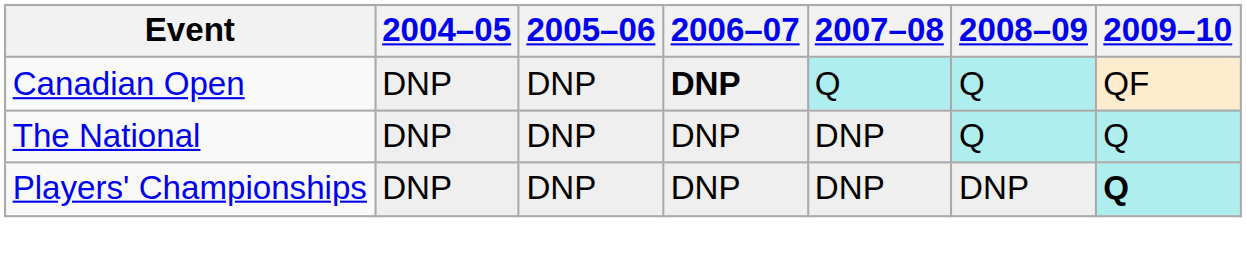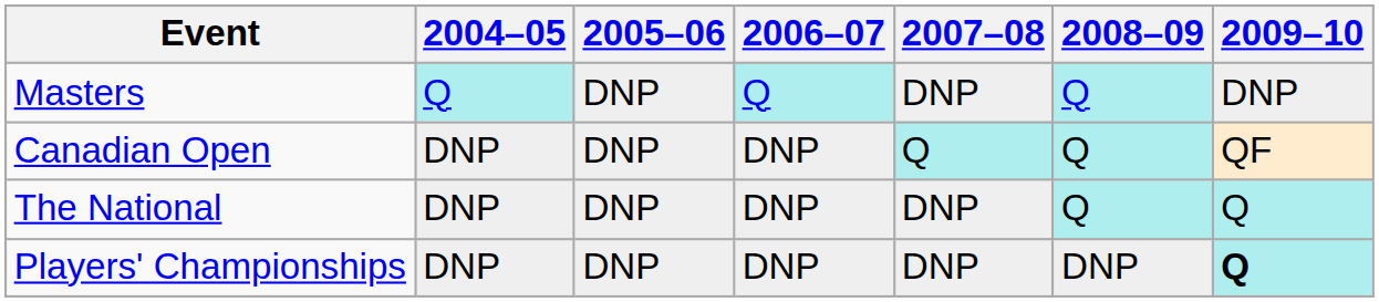 <table class="wikitable" border="1">
 <tr>
 <th>Event</th>
 <th><a href='#'>2004–05</a></th>
 <th><a href='#'>2005–06</a></th>
 <th><a href='#'>2006–07</a></th>
 <th><a href='#'>2007–08</a></th>
 <th><a href='#'>2008–09</a></th>
 <th><a href='#'>2009–10</a></th>
 </tr>
 <tr>
+<td><a href='#'>Masters</a></td>
+<td style="background:#afeeee;"><a href='#'>Q</a></td>
+<td style="background:#EFEFEF;">DNP</td>
+<td style="background:#afeeee;"><a href='#'>Q</a></td>
+<td style="background:#EFEFEF;">DNP</td>
+<td style="background:#afeeee;"><a href='#'>Q</a></td>
+<td style="background:#EFEFEF;">DNP</td>
+</tr>
+<tr>
 <td><a href='#'>Canadian Open</a></td>
 <td style="background:#EFEFEF;">DNP</td>
 <td style="background:#EFEFEF;">DNP</td>
-<td style="background:#EFEFEF;"><strong>DNP</strong></td>
+<td style="background:#EFEFEF;">DNP</td>
 <td style="background:#afeeee;">Q</td>
 <td style="background:#afeeee;">Q</td>
 <td style="background:#ffebcd;">QF</td>
 </tr>
 <tr>
 <td><a href='#'>The National</a></td>
 <td style="background:#EFEFEF;">DNP</td>
 <td style="background:#EFEFEF;">DNP</td>
 <td style="background:#EFEFEF;">DNP</td>
 <td style="background:#EFEFEF;">DNP</td>
 <td style="background:#afeeee;">Q</td>
 <td style="background:#afeeee;">Q</td>
 </tr>
 <tr>
 <td><a href='#'>Players' Championships</a></td>
 <td style="background:#EFEFEF;">DNP</td>
 <td style="background:#EFEFEF;">DNP</td>
 <td style="background:#EFEFEF;">DNP</td>
 <td style="background:#EFEFEF;">DNP</td>
 <td style="background:#EFEFEF;">DNP</td>
 <td style="background:#afeeee;"><strong>Q</strong></td>
 </tr>
 </table>
